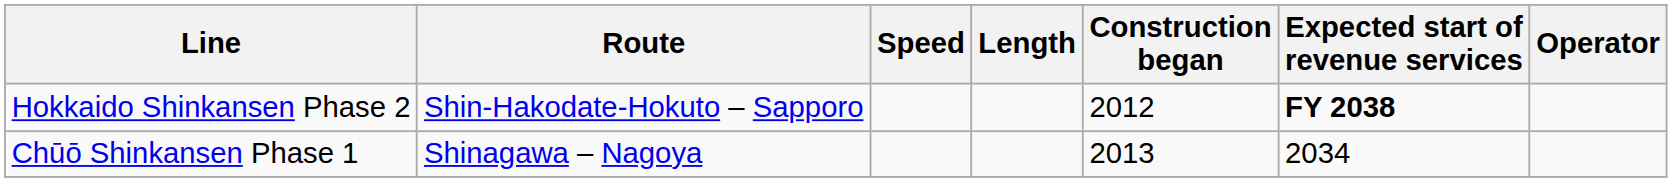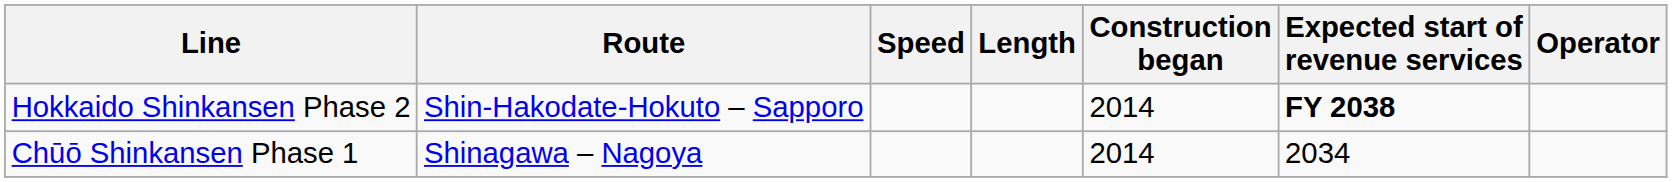 <table class="wikitable">
 <tr>
 <th>Line</th>
 <th>Route</th>
 <th>Speed</th>
 <th>Length</th>
 <th>Construction<br>began</th>
 <th>Expected start of<br>revenue services</th>
 <th>Operator</th>
 </tr>
 <tr>
 <td> <a href='#'>Hokkaido Shinkansen</a> Phase 2</td>
 <td><a href='#'>Shin-Hakodate-Hokuto</a> – <a href='#'>Sapporo</a></td>
 <td></td>
 <td></td>
-<td>2012</td>
+<td>2014</td>
 <td><strong>FY 2038</strong></td>
 <td></td>
 </tr>
 <tr>
 <td><a href='#'>Chūō Shinkansen</a> Phase 1</td>
 <td><a href='#'>Shinagawa</a> – <a href='#'>Nagoya</a></td>
 <td></td>
 <td></td>
-<td>2013</td>
+<td>2014</td>
 <td>2034</td>
 <td></td>
 </tr>
 </table>
